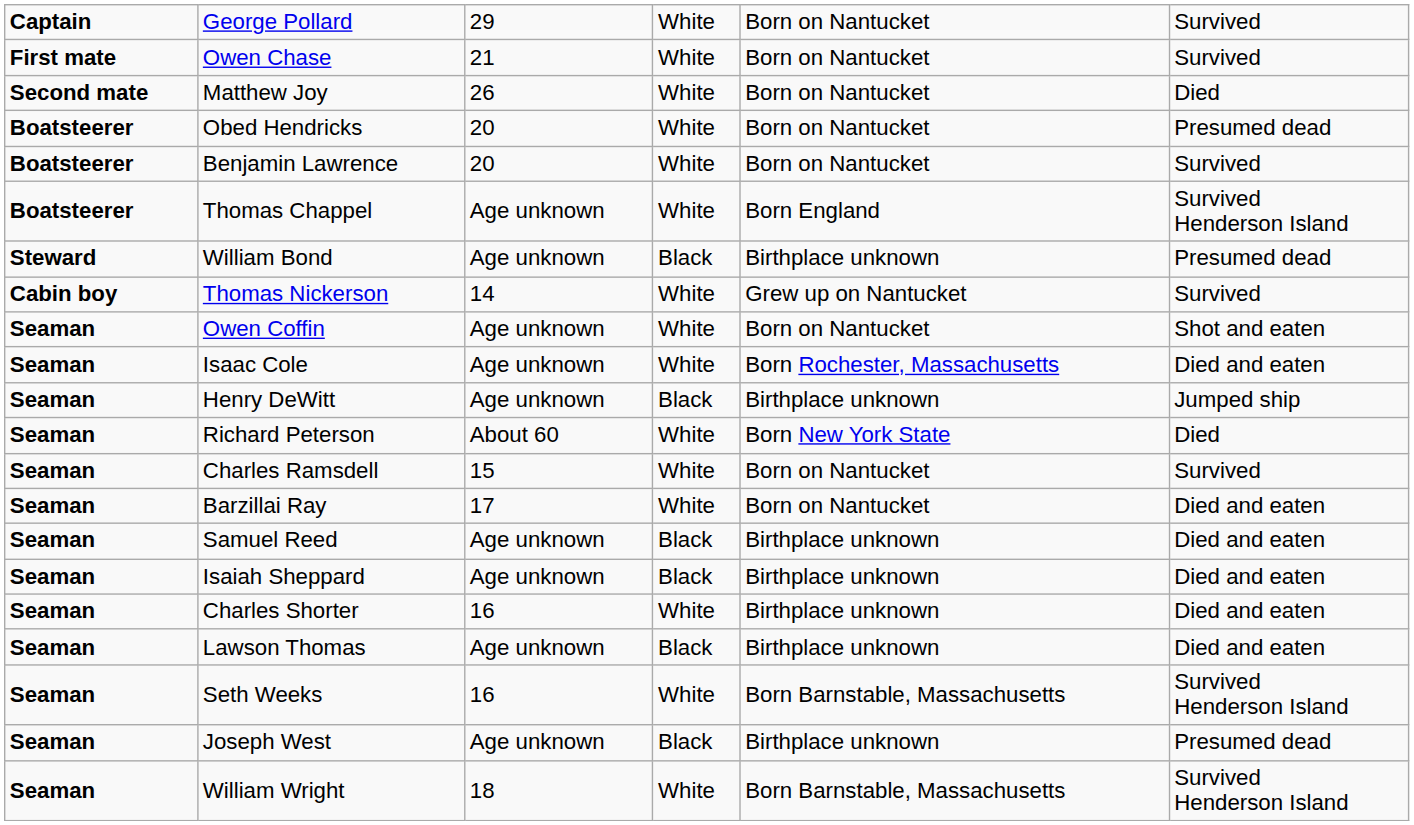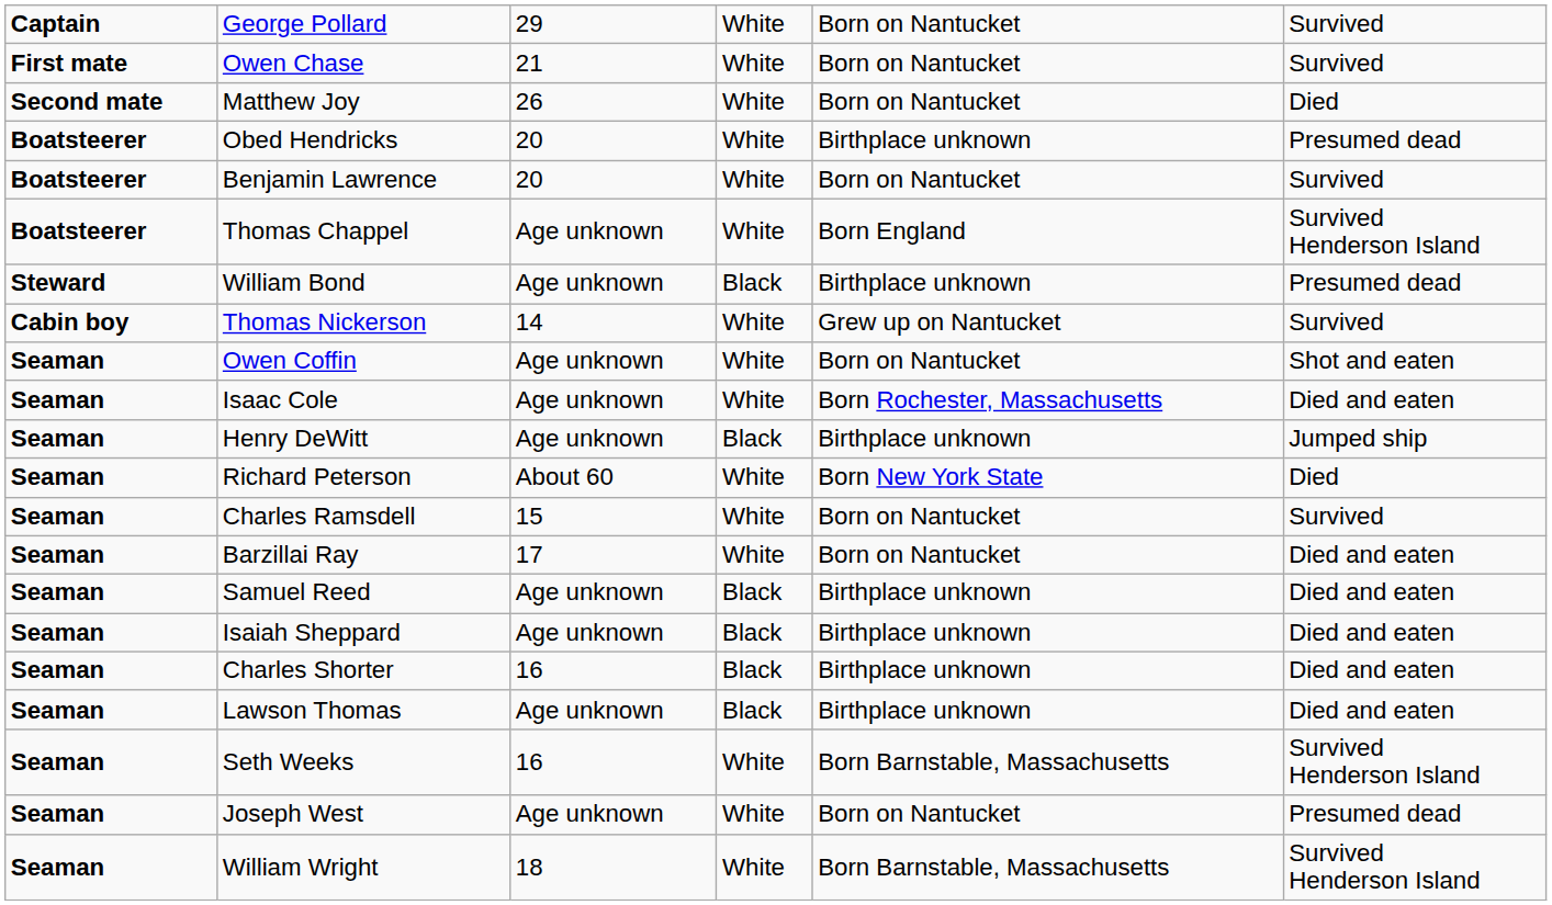 <table class="wikitable" width="80%" align="center">
 <tr>
 <td><strong>Captain</strong></td>
 <td><a href='#'>George Pollard</a></td>
 <td>29</td>
 <td>White</td>
 <td>Born on Nantucket</td>
 <td>Survived</td>
 </tr>
 <tr>
 <td><strong>First mate</strong></td>
 <td><a href='#'>Owen Chase</a></td>
 <td>21</td>
 <td>White</td>
 <td>Born on Nantucket</td>
 <td>Survived</td>
 </tr>
 <tr>
 <td><strong>Second mate</strong></td>
 <td>Matthew Joy</td>
 <td>26</td>
 <td>White</td>
 <td>Born on Nantucket</td>
 <td>Died</td>
 </tr>
 <tr>
 <td><strong>Boatsteerer</strong></td>
 <td>Obed Hendricks</td>
 <td>20</td>
 <td>White</td>
-<td>Born on Nantucket</td>
+<td>Birthplace unknown</td>
 <td>Presumed dead</td>
 </tr>
 <tr>
 <td><strong>Boatsteerer</strong></td>
 <td>Benjamin Lawrence</td>
 <td>20</td>
 <td>White</td>
 <td>Born on Nantucket</td>
 <td>Survived</td>
 </tr>
 <tr>
 <td><strong>Boatsteerer</strong></td>
 <td>Thomas Chappel</td>
 <td>Age unknown</td>
 <td>White</td>
 <td>Born England</td>
 <td>Survived<br>Henderson Island</td>
 </tr>
 <tr>
 <td><strong>Steward</strong></td>
 <td>William Bond</td>
 <td>Age unknown</td>
 <td>Black</td>
 <td>Birthplace unknown</td>
 <td>Presumed dead</td>
 </tr>
 <tr>
 <td><strong>Cabin boy</strong></td>
 <td><a href='#'>Thomas Nickerson</a></td>
 <td>14</td>
 <td>White</td>
 <td>Grew up on Nantucket</td>
 <td>Survived</td>
 </tr>
 <tr>
 <td><strong>Seaman</strong></td>
 <td><a href='#'>Owen Coffin</a></td>
 <td>Age unknown</td>
 <td>White</td>
 <td>Born on Nantucket</td>
 <td>Shot and eaten</td>
 </tr>
 <tr>
 <td><strong>Seaman</strong></td>
 <td>Isaac Cole</td>
 <td>Age unknown</td>
 <td>White</td>
 <td>Born <a href='#'>Rochester, Massachusetts</a></td>
 <td>Died and eaten</td>
 </tr>
 <tr>
 <td><strong>Seaman</strong></td>
 <td>Henry DeWitt</td>
 <td>Age unknown</td>
 <td>Black</td>
 <td>Birthplace unknown</td>
 <td>Jumped ship</td>
 </tr>
 <tr>
 <td><strong>Seaman</strong></td>
 <td>Richard Peterson</td>
 <td>About 60</td>
 <td>White</td>
 <td>Born <a href='#'>New York State</a></td>
 <td>Died</td>
 </tr>
 <tr>
 <td><strong>Seaman</strong></td>
 <td>Charles Ramsdell</td>
 <td>15</td>
 <td>White</td>
 <td>Born on Nantucket</td>
 <td>Survived</td>
 </tr>
 <tr>
 <td><strong>Seaman</strong></td>
 <td>Barzillai Ray</td>
 <td>17</td>
 <td>White</td>
 <td>Born on Nantucket</td>
 <td>Died and eaten</td>
 </tr>
 <tr>
 <td><strong>Seaman</strong></td>
 <td>Samuel Reed</td>
 <td>Age unknown</td>
 <td>Black</td>
 <td>Birthplace unknown</td>
 <td>Died and eaten</td>
 </tr>
 <tr>
 <td><strong>Seaman</strong></td>
 <td>Isaiah Sheppard</td>
 <td>Age unknown</td>
 <td>Black</td>
 <td>Birthplace unknown</td>
 <td>Died and eaten</td>
 </tr>
 <tr>
 <td><strong>Seaman</strong></td>
 <td>Charles Shorter</td>
 <td>16</td>
-<td>White</td>
+<td>Black</td>
 <td>Birthplace unknown</td>
 <td>Died and eaten</td>
 </tr>
 <tr>
 <td><strong>Seaman</strong></td>
 <td>Lawson Thomas</td>
 <td>Age unknown</td>
 <td>Black</td>
 <td>Birthplace unknown</td>
 <td>Died and eaten</td>
 </tr>
 <tr>
 <td><strong>Seaman</strong></td>
 <td>Seth Weeks</td>
 <td>16</td>
 <td>White</td>
 <td>Born Barnstable, Massachusetts</td>
 <td>Survived<br>Henderson Island</td>
 </tr>
 <tr>
 <td><strong>Seaman</strong></td>
 <td>Joseph West</td>
 <td>Age unknown</td>
-<td>Black</td>
-<td>Birthplace unknown</td>
+<td>White</td>
+<td>Born on Nantucket</td>
 <td>Presumed dead</td>
 </tr>
 <tr>
 <td><strong>Seaman</strong></td>
 <td>William Wright</td>
 <td>18</td>
 <td>White</td>
 <td>Born Barnstable, Massachusetts</td>
 <td>Survived<br>Henderson Island</td>
 </tr>
 </table>
